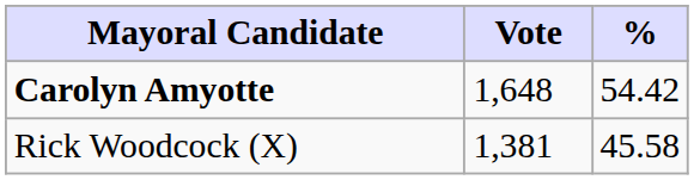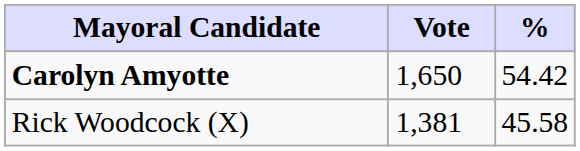 <table class="wikitable">
 <tr>
 <th style="background:#ddf; width:200px;">Mayoral Candidate</th>
 <th style="background:#ddf; width:50px;">Vote</th>
 <th style="background:#ddf; width:30px;">%</th>
 </tr>
 <tr>
 <td><strong>Carolyn Amyotte</strong></td>
-<td>1,648</td>
+<td>1,650</td>
 <td>54.42</td>
 </tr>
 <tr>
 <td>Rick Woodcock (X)</td>
 <td>1,381</td>
 <td>45.58</td>
 </tr>
 </table>
